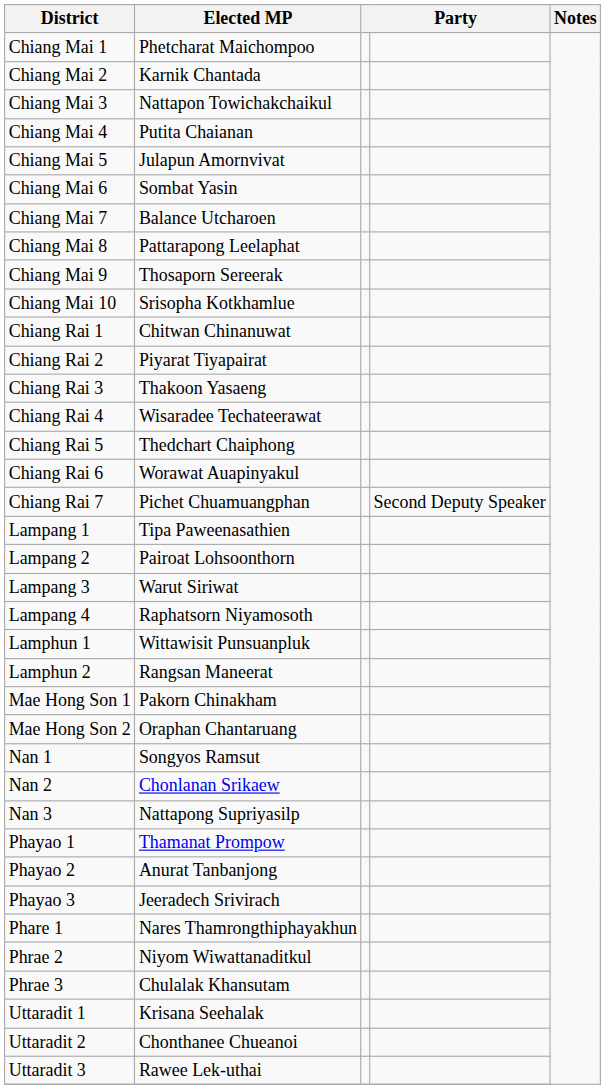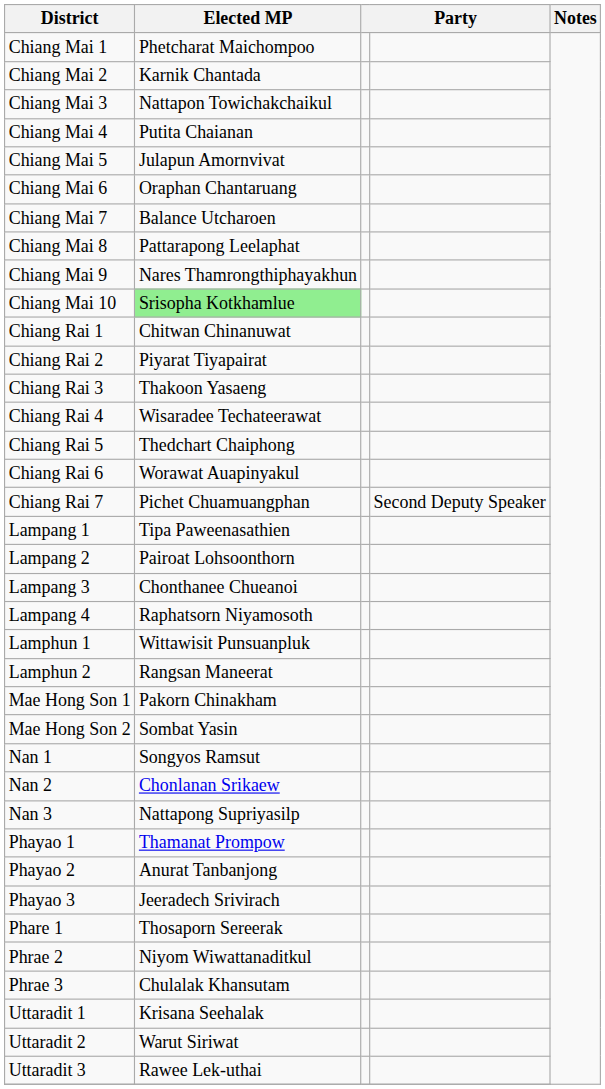 <table class="wikitable sortable">
 <tr>
 <th>District</th>
 <th>Elected MP</th>
 <th colspan=2>Party</th>
 <th>Notes</th>
 </tr>
 <tr>
 <td>Chiang Mai 1</td>
 <td>Phetcharat Maichompoo</td>
 <td></td>
 <td></td>
 </tr>
 <tr>
 <td>Chiang Mai 2</td>
 <td>Karnik Chantada</td>
 <td></td>
 <td></td>
 </tr>
 <tr>
 <td>Chiang Mai 3</td>
 <td>Nattapon Towichakchaikul</td>
 <td></td>
 <td></td>
 </tr>
 <tr>
 <td>Chiang Mai 4</td>
 <td>Putita Chaianan</td>
 <td></td>
 <td></td>
 </tr>
 <tr>
 <td>Chiang Mai 5</td>
 <td>Julapun Amornvivat</td>
 <td></td>
 <td></td>
 </tr>
 <tr>
 <td>Chiang Mai 6</td>
-<td>Sombat Yasin</td>
+<td>Oraphan Chantaruang</td>
 <td></td>
 <td></td>
 </tr>
 <tr>
 <td>Chiang Mai 7</td>
 <td>Balance Utcharoen</td>
 <td></td>
 <td></td>
 </tr>
 <tr>
 <td>Chiang Mai 8</td>
 <td>Pattarapong Leelaphat</td>
 <td></td>
 <td></td>
 </tr>
 <tr>
 <td>Chiang Mai 9</td>
-<td>Thosaporn Sereerak</td>
+<td>Nares Thamrongthiphayakhun</td>
 <td></td>
 <td></td>
 </tr>
 <tr>
 <td>Chiang Mai 10</td>
-<td>Srisopha Kotkhamlue</td>
+<td style="background: lightgreen;">Srisopha Kotkhamlue</td>
 <td></td>
 <td></td>
 </tr>
 <tr>
 <td>Chiang Rai 1</td>
 <td>Chitwan Chinanuwat</td>
 <td></td>
 <td></td>
 </tr>
 <tr>
 <td>Chiang Rai 2</td>
 <td>Piyarat Tiyapairat</td>
 <td></td>
 <td></td>
 </tr>
 <tr>
 <td>Chiang Rai 3</td>
 <td>Thakoon Yasaeng</td>
 <td></td>
 <td></td>
 </tr>
 <tr>
 <td>Chiang Rai 4</td>
 <td>Wisaradee Techateerawat</td>
 <td></td>
 <td></td>
 </tr>
 <tr>
 <td>Chiang Rai 5</td>
 <td>Thedchart Chaiphong</td>
 <td></td>
 <td></td>
 </tr>
 <tr>
 <td>Chiang Rai 6</td>
 <td>Worawat Auapinyakul</td>
 <td></td>
 <td></td>
 </tr>
 <tr>
 <td>Chiang Rai 7</td>
 <td>Pichet Chuamuangphan</td>
 <td></td>
 <td>Second Deputy Speaker</td>
 </tr>
 <tr>
 <td>Lampang 1</td>
 <td>Tipa Paweenasathien</td>
 <td></td>
 <td></td>
 </tr>
 <tr>
 <td>Lampang 2</td>
 <td>Pairoat Lohsoonthorn</td>
 <td></td>
 <td></td>
 </tr>
 <tr>
 <td>Lampang 3</td>
-<td>Warut Siriwat</td>
+<td>Chonthanee Chueanoi</td>
 <td></td>
 <td></td>
 </tr>
 <tr>
 <td>Lampang 4</td>
 <td>Raphatsorn Niyamosoth</td>
 <td></td>
 <td></td>
 </tr>
 <tr>
 <td>Lamphun 1</td>
 <td>Wittawisit Punsuanpluk</td>
 <td></td>
 <td></td>
 </tr>
 <tr>
 <td>Lamphun 2</td>
 <td>Rangsan Maneerat</td>
 <td></td>
 <td></td>
 </tr>
 <tr>
 <td>Mae Hong Son 1</td>
 <td>Pakorn Chinakham</td>
 <td></td>
 <td></td>
 </tr>
 <tr>
 <td>Mae Hong Son 2</td>
-<td>Oraphan Chantaruang</td>
+<td>Sombat Yasin</td>
 <td></td>
 <td></td>
 </tr>
 <tr>
 <td>Nan 1</td>
 <td>Songyos Ramsut</td>
 <td></td>
 <td></td>
 </tr>
 <tr>
 <td>Nan 2</td>
 <td><a href='#'>Chonlanan Srikaew</a></td>
 <td></td>
 <td></td>
 </tr>
 <tr>
 <td>Nan 3</td>
 <td>Nattapong Supriyasilp</td>
 <td></td>
 <td></td>
 </tr>
 <tr>
 <td>Phayao 1</td>
 <td><a href='#'>Thamanat Prompow</a></td>
 <td></td>
 <td></td>
 </tr>
 <tr>
 <td>Phayao 2</td>
 <td>Anurat Tanbanjong</td>
 <td></td>
 <td></td>
 </tr>
 <tr>
 <td>Phayao 3</td>
 <td>Jeeradech Srivirach</td>
 <td></td>
 <td></td>
 </tr>
 <tr>
 <td>Phare 1</td>
-<td>Nares Thamrongthiphayakhun</td>
+<td>Thosaporn Sereerak</td>
 <td></td>
 <td></td>
 </tr>
 <tr>
 <td>Phrae 2</td>
 <td>Niyom Wiwattanaditkul</td>
 <td></td>
 <td></td>
 </tr>
 <tr>
 <td>Phrae 3</td>
 <td>Chulalak Khansutam</td>
 <td></td>
 <td></td>
 </tr>
 <tr>
 <td>Uttaradit 1</td>
 <td>Krisana Seehalak</td>
 <td></td>
 <td></td>
 </tr>
 <tr>
 <td>Uttaradit 2</td>
-<td>Chonthanee Chueanoi</td>
+<td>Warut Siriwat</td>
 <td></td>
 <td></td>
 </tr>
 <tr>
 <td>Uttaradit 3</td>
 <td>Rawee Lek-uthai</td>
 <td></td>
 <td></td>
 </tr>
 <tr>
 </tr>
 </table>
